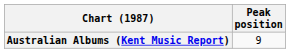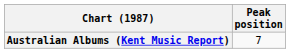 <table class="wikitable plainrowheaders" style="text-align:center">
 <tr>
 <th scope="col">Chart (1987)</th>
 <th scope="col">Peak<br>position</th>
 </tr>
 <tr>
 <th scope="row">Australian Albums (<a href='#'>Kent Music Report</a>)</th>
-<td>9</td>
+<td>7</td>
 </tr>
 </table>
